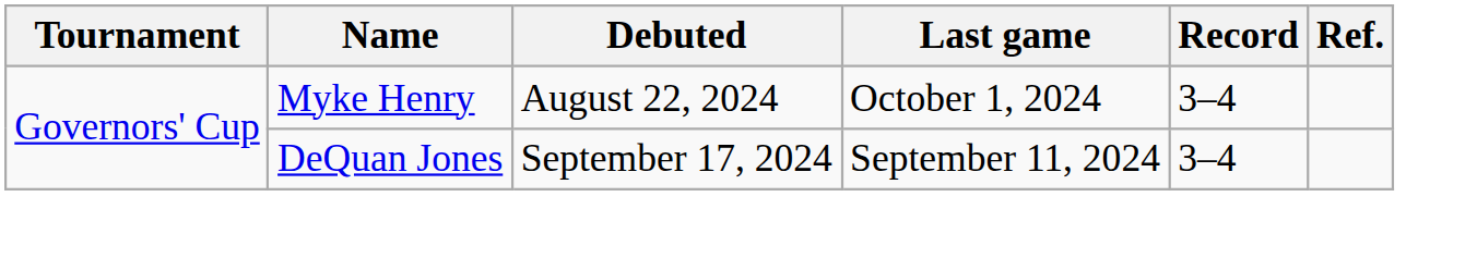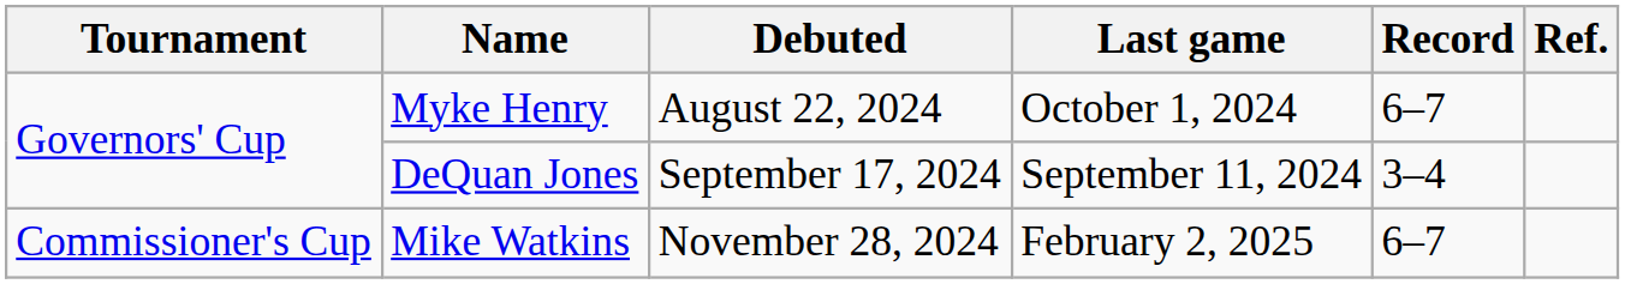 <table class="wikitable">
 <tr>
 <th>Tournament</th>
 <th>Name</th>
 <th>Debuted</th>
 <th>Last game</th>
 <th>Record</th>
 <th>Ref.</th>
 </tr>
 <tr>
 <td rowspan=2><a href='#'>Governors' Cup</a></td>
 <td><a href='#'>Myke Henry</a></td>
 <td>August 22, 2024 </td>
 <td>October 1, 2024 </td>
-<td>3–4</td>
+<td>6–7</td>
 <td></td>
 </tr>
 <tr>
 <td><a href='#'>DeQuan Jones</a></td>
 <td>September 17, 2024 </td>
 <td>September 11, 2024 </td>
 <td>3–4</td>
 <td></td>
 </tr>
+<tr>
+<td><a href='#'>Commissioner's Cup</a></td>
+<td><a href='#'>Mike Watkins</a></td>
+<td>November 28, 2024 </td>
+<td>February 2, 2025 </td>
+<td>6–7</td>
+<td></td>
+</tr>
 </table>
